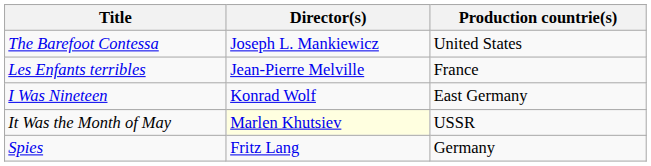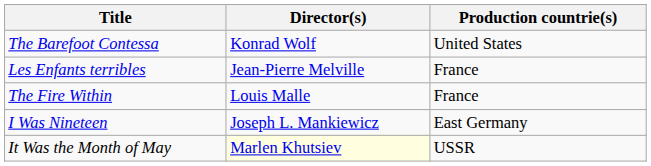 <table class="sortable wikitable" style="width:100%; margin-bottom:4px" cellpadding="5">
 <tr>
 <th scope="col">Title</th>
 <th scope="col">Director(s)</th>
 <th scope="col">Production countrie(s)</th>
 </tr>
 <tr>
 <td><em><a href='#'>The Barefoot Contessa</a></em></td>
-<td><a href='#'>Joseph L. Mankiewicz</a></td>
+<td><a href='#'>Konrad Wolf</a></td>
 <td>United States</td>
 </tr>
 <tr>
 <td><em><a href='#'>Les Enfants terribles</a></em></td>
 <td><a href='#'>Jean-Pierre Melville</a></td>
 <td>France</td>
 </tr>
 <tr>
+<td><em><a href='#'>The Fire Within</a></em></td>
+<td><a href='#'>Louis Malle</a></td>
+<td>France</td>
+</tr>
+<tr>
 <td><em><a href='#'>I Was Nineteen</a></em></td>
-<td><a href='#'>Konrad Wolf</a></td>
+<td><a href='#'>Joseph L. Mankiewicz</a></td>
 <td>East Germany</td>
 </tr>
 <tr>
 <td><em>It Was the Month of May</em></td>
 <td style="background: lightyellow;"><a href='#'>Marlen Khutsiev</a></td>
 <td>USSR</td>
 </tr>
-<tr>
-<td><em><a href='#'>Spies</a></em></td>
-<td><a href='#'>Fritz Lang</a></td>
-<td>Germany</td>
-</tr>
 </table>
